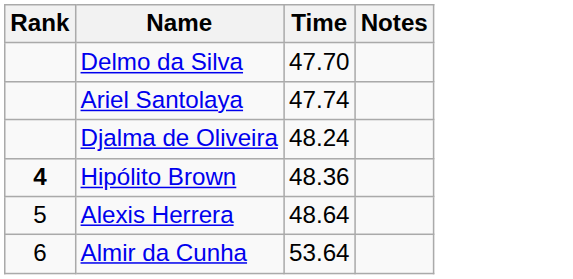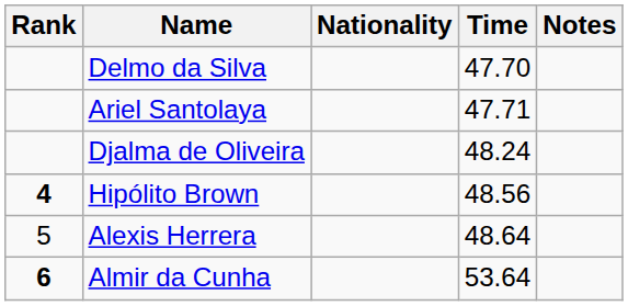 <table class="wikitable sortable" style="text-align:center">
 <tr>
 <th>Rank</th>
 <th>Name</th>
+<th>Nationality</th>
 <th>Time</th>
 <th>Notes</th>
 </tr>
 <tr>
 <td></td>
 <td align=left><a href='#'>Delmo da Silva</a></td>
+<td align=left></td>
 <td>47.70</td>
 <td></td>
 </tr>
 <tr>
 <td></td>
 <td align=left><a href='#'>Ariel Santolaya</a></td>
-<td>47.74</td>
+<td align=left></td>
+<td>47.71</td>
 <td></td>
 </tr>
 <tr>
 <td></td>
 <td align=left><a href='#'>Djalma de Oliveira</a></td>
+<td align=left></td>
 <td>48.24</td>
 <td></td>
 </tr>
 <tr>
 <td><strong>4</strong></td>
 <td align=left><a href='#'>Hipólito Brown</a></td>
-<td>48.36</td>
+<td align=left></td>
+<td>48.56</td>
 <td></td>
 </tr>
 <tr>
 <td>5</td>
 <td align=left><a href='#'>Alexis Herrera</a></td>
+<td align=left></td>
 <td>48.64</td>
 <td></td>
 </tr>
 <tr>
-<td>6</td>
+<td><strong>6</strong></td>
 <td align=left><a href='#'>Almir da Cunha</a></td>
+<td align=left></td>
 <td>53.64</td>
 <td></td>
 </tr>
 </table>
